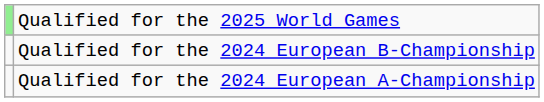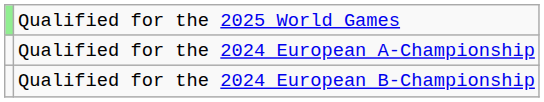 <table class="wikitable">
 <tr>
 <td style="background-color: lightgreen;"></td>
 <td>Qualified for the <a href='#'>2025 World Games</a></td>
 </tr>
 <tr>
 <td align=center></td>
-<td>Qualified for the <a href='#'>2024 European B-Championship</a></td>
+<td>Qualified for the <a href='#'>2024 European A-Championship</a></td>
 </tr>
 <tr>
 <td align=center></td>
-<td>Qualified for the <a href='#'>2024 European A-Championship</a></td>
+<td>Qualified for the <a href='#'>2024 European B-Championship</a></td>
 </tr>
 </table>
